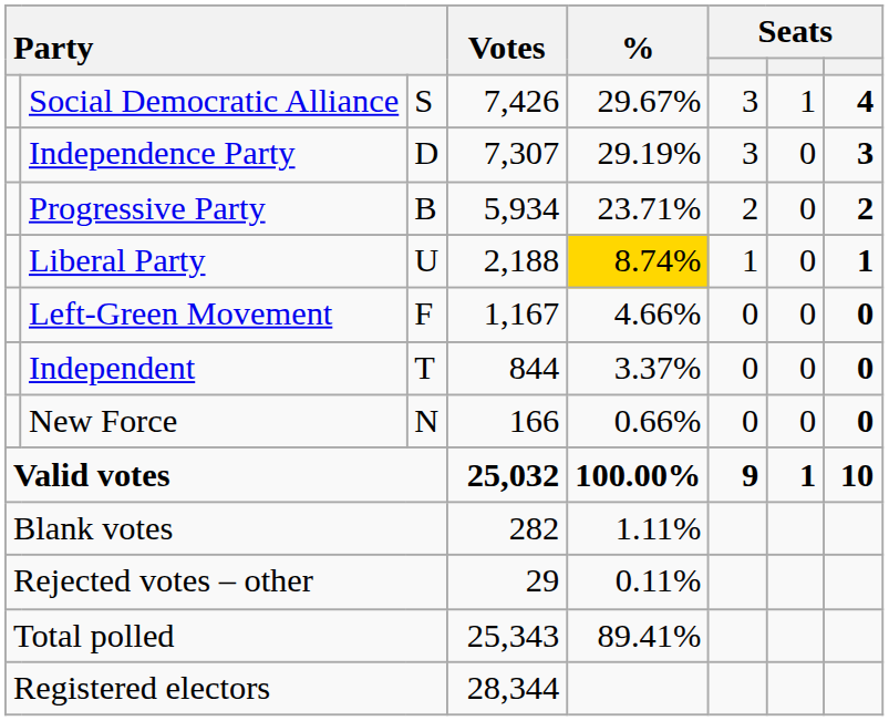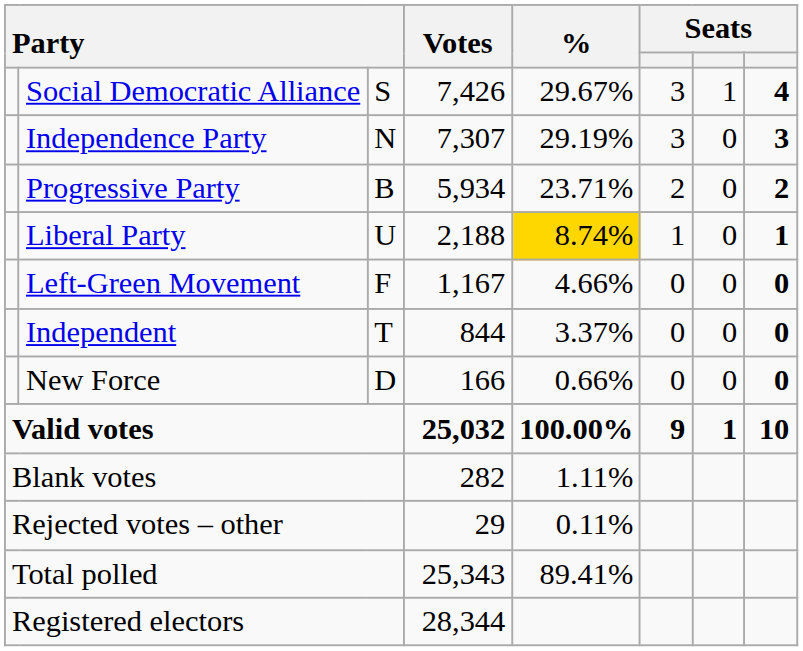 <table class="wikitable" border="1" style="text-align:right;">
 <tr>
 <th style="text-align:left;" valign=bottom rowspan=2 colspan=3>Party</th>
 <th align=center valign=bottom rowspan=2 width="50">Votes</th>
 <th align=center valign=bottom rowspan=2 width="50">%</th>
 <th colspan=3>Seats</th>
 </tr>
 <tr>
 <th align=center valign=bottom width="20"><small></small></th>
 <th align=center valign=bottom width="20"><small><a href='#'></a></small></th>
 <th align=center valign=bottom width="20"><small></small></th>
 </tr>
 <tr>
 <td></td>
 <td align=left style="white-space: nowrap;"><a href='#'>Social Democratic Alliance</a></td>
 <td align=left>S</td>
 <td>7,426</td>
 <td>29.67%</td>
 <td>3</td>
 <td>1</td>
 <td><strong>4</strong></td>
 </tr>
 <tr>
 <td></td>
 <td align=left><a href='#'>Independence Party</a></td>
-<td align=left>D</td>
+<td align=left>N</td>
 <td>7,307</td>
 <td>29.19%</td>
 <td>3</td>
 <td>0</td>
 <td><strong>3</strong></td>
 </tr>
 <tr>
 <td></td>
 <td align=left><a href='#'>Progressive Party</a></td>
 <td align=left>B</td>
 <td>5,934</td>
 <td>23.71%</td>
 <td>2</td>
 <td>0</td>
 <td><strong>2</strong></td>
 </tr>
 <tr>
 <td></td>
 <td align=left><a href='#'>Liberal Party</a></td>
 <td align=left>U</td>
 <td>2,188</td>
 <td style="background: gold;">8.74%</td>
 <td>1</td>
 <td>0</td>
 <td><strong>1</strong></td>
 </tr>
 <tr>
 <td></td>
 <td align=left><a href='#'>Left-Green Movement</a></td>
 <td align=left>F</td>
 <td>1,167</td>
 <td>4.66%</td>
 <td>0</td>
 <td>0</td>
 <td><strong>0</strong></td>
 </tr>
 <tr>
 <td></td>
 <td align=left><a href='#'>Independent</a></td>
 <td align=left>T</td>
 <td>844</td>
 <td>3.37%</td>
 <td>0</td>
 <td>0</td>
 <td><strong>0</strong></td>
 </tr>
 <tr>
 <td></td>
 <td align=left>New Force</td>
-<td align=left>N</td>
+<td align=left>D</td>
 <td>166</td>
 <td>0.66%</td>
 <td>0</td>
 <td>0</td>
 <td><strong>0</strong></td>
 </tr>
 <tr style="font-weight:bold">
 <td align=left colspan=3>Valid votes</td>
 <td>25,032</td>
 <td>100.00%</td>
 <td>9</td>
 <td>1</td>
 <td>10</td>
 </tr>
 <tr>
 <td align=left colspan=3>Blank votes</td>
 <td>282</td>
 <td>1.11%</td>
 <td></td>
 <td></td>
 <td></td>
 </tr>
 <tr>
 <td align=left colspan=3>Rejected votes – other</td>
 <td>29</td>
 <td>0.11%</td>
 <td></td>
 <td></td>
 <td></td>
 </tr>
 <tr>
 <td align=left colspan=3>Total polled</td>
 <td>25,343</td>
 <td>89.41%</td>
 <td></td>
 <td></td>
 <td></td>
 </tr>
 <tr>
 <td align=left colspan=3>Registered electors</td>
 <td>28,344</td>
 <td></td>
 <td></td>
 <td></td>
 <td></td>
 </tr>
 </table>
